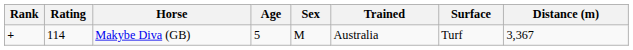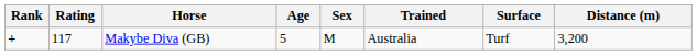 <table class="wikitable sortable" style="font-size:90%">
 <tr>
 <th width="40px">Rank</th>
 <th width="50px">Rating</th>
 <th width="180px">Horse</th>
 <th width="40px">Age</th>
 <th width="40px">Sex</th>
 <th width="120px">Trained</th>
 <th width="70px">Surface</th>
 <th width="140px">Distance (m)</th>
 </tr>
 <tr>
 <td><strong>+</strong></td>
-<td>114</td>
+<td>117</td>
 <td><a href='#'>Makybe Diva</a> (GB)</td>
 <td>5</td>
 <td>M</td>
 <td>Australia</td>
 <td>Turf</td>
-<td>3,367</td>
+<td>3,200</td>
 </tr>
 </table>
